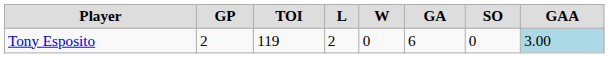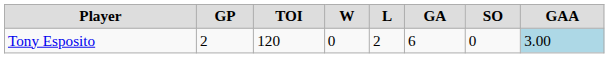 <table class="wikitable" width="50%">
 <tr align="center"  bgcolor="#dddddd">
 <td><strong>Player</strong></td>
 <td><strong>GP</strong></td>
 <td><strong>TOI</strong></td>
+<td><strong>W</strong></td>
 <td><strong>L</strong></td>
-<td><strong>W</strong></td>
 <td><strong>GA</strong></td>
 <td><strong>SO</strong></td>
 <td><strong>GAA</strong></td>
 </tr>
 <tr>
 <td><a href='#'>Tony Esposito</a></td>
 <td>2</td>
-<td>119</td>
+<td>120</td>
+<td>0</td>
 <td>2</td>
-<td>0</td>
 <td>6</td>
 <td>0</td>
 <td style="background: lightblue;">3.00</td>
 </tr>
 </table>
